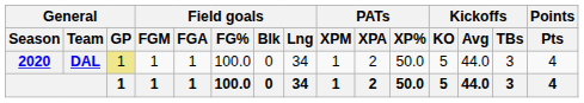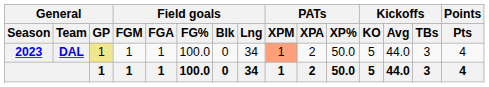 <table class="wikitable" style="text-align:center;">
 <tr>
 <th colspan="3">General</th>
 <th colspan="5">Field goals</th>
 <th colspan="3">PATs</th>
 <th colspan="3">Kickoffs</th>
 <th>Points</th>
 </tr>
 <tr>
 <th>Season</th>
 <th>Team</th>
 <th>GP</th>
 <th>FGM</th>
 <th>FGA</th>
 <th>FG%</th>
 <th>Blk</th>
 <th>Lng</th>
 <th>XPM</th>
 <th>XPA</th>
 <th>XP%</th>
 <th>KO</th>
 <th>Avg</th>
 <th>TBs</th>
 <th>Pts</th>
 </tr>
 <tr>
-<th><a href='#'>2020</a></th>
+<th><a href='#'>2023</a></th>
 <th><a href='#'>DAL</a></th>
 <td style="background: khaki;">1</td>
 <td>1</td>
 <td>1</td>
 <td>100.0</td>
 <td>0</td>
 <td>34</td>
-<td>1</td>
+<td style="background: lightsalmon;">1</td>
 <td>2</td>
 <td>50.0</td>
 <td>5</td>
 <td>44.0</td>
 <td>3</td>
 <td>4</td>
 </tr>
 <tr>
 <th colspan="2"></th>
 <th>1</th>
 <th>1</th>
 <th>1</th>
 <th>100.0</th>
 <th>0</th>
 <th>34</th>
 <th>1</th>
 <th>2</th>
 <th>50.0</th>
 <th>5</th>
 <th>44.0</th>
 <th>3</th>
 <th>4</th>
 </tr>
 </table>
